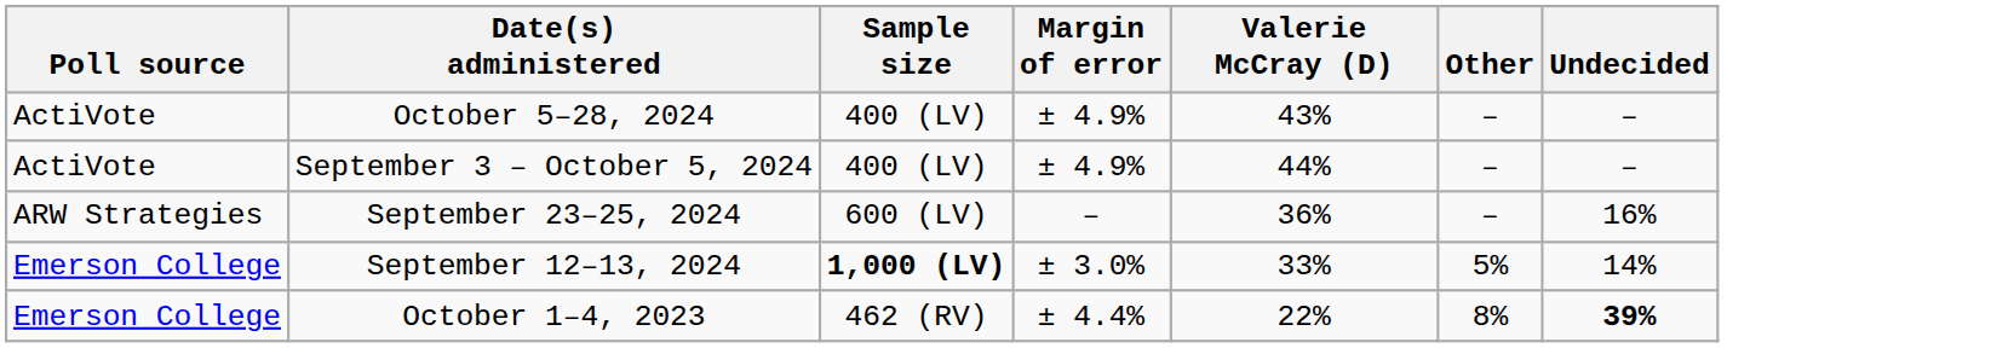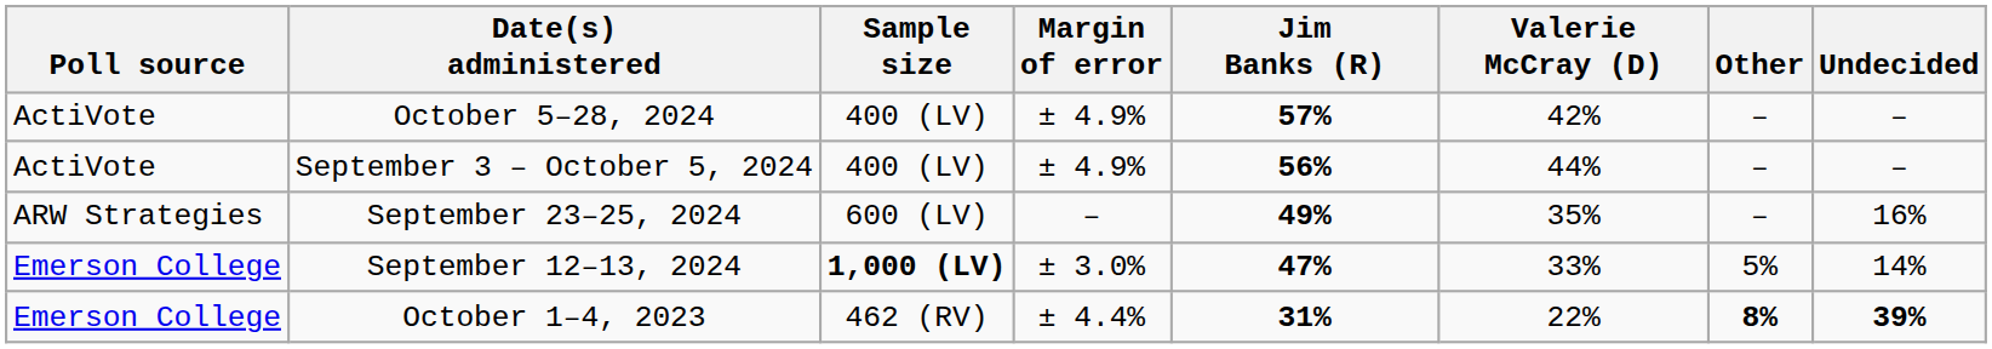 <table class="wikitable" style="font-size:90%;text-align:center;">
 <tr valign=bottom>
 <th>Poll source</th>
 <th>Date(s)<br>administered</th>
 <th>Sample<br>size</th>
 <th>Margin<br>of error</th>
+<th style="width:100px;">Jim<br>Banks (R)</th>
 <th style="width:100px;">Valerie<br>McCray (D)</th>
 <th>Other</th>
 <th>Undecided</th>
 </tr>
 <tr>
 <td style="text-align:left;">ActiVote</td>
 <td>October 5–28, 2024</td>
 <td>400 (LV)</td>
 <td>± 4.9%</td>
-<td>43%</td>
+<td><strong>57%</strong></td>
+<td>42%</td>
 <td>–</td>
 <td>–</td>
 </tr>
 <tr>
 <td style="text-align:left;">ActiVote</td>
 <td>September 3 – October 5, 2024</td>
 <td>400 (LV)</td>
 <td>± 4.9%</td>
+<td><strong>56%</strong></td>
 <td>44%</td>
 <td>–</td>
 <td>–</td>
 </tr>
 <tr>
 <td style="text-align:left;">ARW Strategies</td>
 <td>September 23–25, 2024</td>
 <td>600 (LV)</td>
 <td>–</td>
-<td>36%</td>
+<td><strong>49%</strong></td>
+<td>35%</td>
 <td>–</td>
 <td>16%</td>
 </tr>
 <tr>
 <td style="text-align:left;"><a href='#'>Emerson College</a></td>
 <td>September 12–13, 2024</td>
 <td><strong>1,000 (LV)</strong></td>
 <td>± 3.0%</td>
+<td><strong>47%</strong></td>
 <td>33%</td>
 <td>5%</td>
 <td>14%</td>
 </tr>
 <tr>
 <td style="text-align:left;"><a href='#'>Emerson College</a></td>
 <td>October 1–4, 2023</td>
 <td>462 (RV)</td>
 <td>± 4.4%</td>
+<td><strong>31%</strong></td>
 <td>22%</td>
-<td>8%</td>
+<td><strong>8%</strong></td>
 <td><strong>39%</strong></td>
 </tr>
 </table>
